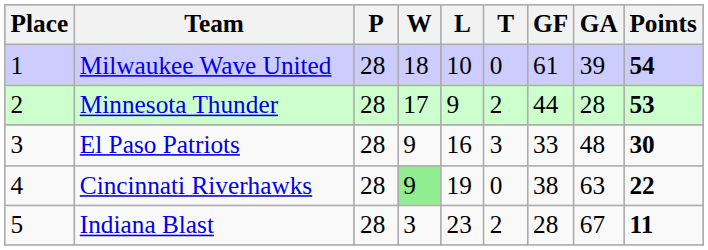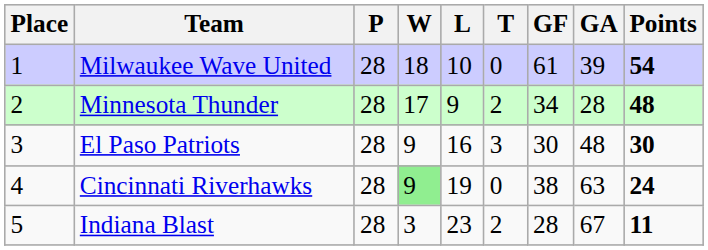 <table class="wikitable">
 <tr>
 <th>Place</th>
 <th width="170">Team</th>
 <th width="20">P</th>
 <th width="20">W</th>
 <th width="20">L</th>
 <th width="20">T</th>
 <th width="20">GF</th>
 <th width="20">GA</th>
 <th>Points</th>
 </tr>
 <tr bgcolor=#ccccff>
 <td>1</td>
 <td><a href='#'>Milwaukee Wave United</a></td>
 <td>28</td>
 <td>18</td>
 <td>10</td>
 <td>0</td>
 <td>61</td>
 <td>39</td>
 <td><strong>54</strong></td>
 </tr>
 <tr bgcolor=#ccffcc>
 <td>2</td>
 <td><a href='#'>Minnesota Thunder</a></td>
 <td>28</td>
 <td>17</td>
 <td>9</td>
 <td>2</td>
-<td>44</td>
+<td>34</td>
 <td>28</td>
-<td><strong>53</strong></td>
+<td><strong>48</strong></td>
 </tr>
 <tr>
 <td>3</td>
 <td><a href='#'>El Paso Patriots</a></td>
 <td>28</td>
 <td>9</td>
 <td>16</td>
 <td>3</td>
-<td>33</td>
+<td>30</td>
 <td>48</td>
 <td><strong>30</strong></td>
 </tr>
 <tr>
 <td>4</td>
 <td><a href='#'>Cincinnati Riverhawks</a></td>
 <td>28</td>
 <td style="background: lightgreen;">9</td>
 <td>19</td>
 <td>0</td>
 <td>38</td>
 <td>63</td>
-<td><strong>22</strong></td>
+<td><strong>24</strong></td>
 </tr>
 <tr>
 <td>5</td>
 <td><a href='#'>Indiana Blast</a></td>
 <td>28</td>
 <td>3</td>
 <td>23</td>
 <td>2</td>
 <td>28</td>
 <td>67</td>
 <td><strong>11</strong></td>
 </tr>
 </table>
